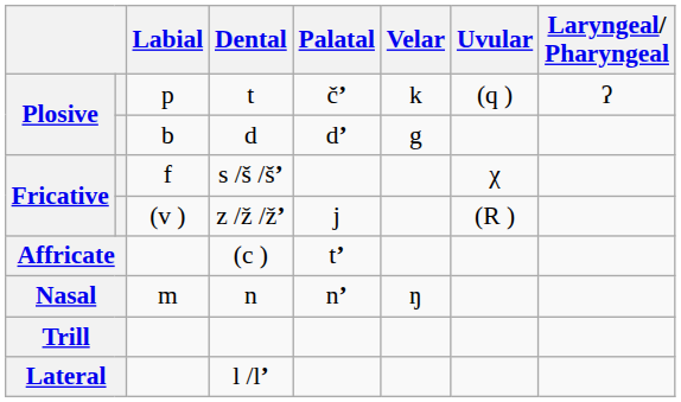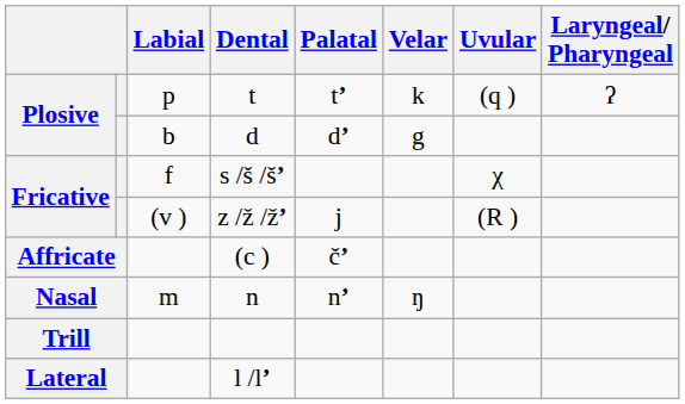 <table class="wikitable" style="text-align:center;">
 <tr>
 <th colspan="2"></th>
 <th><a href='#'>Labial</a></th>
 <th><a href='#'>Dental</a></th>
 <th><a href='#'>Palatal</a></th>
 <th><a href='#'>Velar</a></th>
 <th><a href='#'>Uvular</a></th>
 <th><a href='#'>Laryngeal</a>/<br><a href='#'>Pharyngeal</a></th>
 </tr>
 <tr>
 <th rowspan="2"><a href='#'>Plosive</a></th>
 <th></th>
 <td>p </td>
 <td>t </td>
-<td>č<strong>ʼ</strong> </td>
+<td>t<strong>ʼ</strong> </td>
 <td>k </td>
 <td>(q )</td>
 <td>ʔ </td>
 </tr>
 <tr>
 <th></th>
 <td>b </td>
 <td>d </td>
 <td>d<strong>ʼ</strong> </td>
 <td>g </td>
 <td></td>
 <td></td>
 </tr>
 <tr>
 <th rowspan="2"><a href='#'>Fricative</a></th>
 <th></th>
 <td>f </td>
 <td>s /š /š<strong>ʼ</strong> </td>
 <td></td>
 <td></td>
 <td>χ </td>
 <td></td>
 </tr>
 <tr>
 <th></th>
 <td>(v )</td>
 <td>z /ž /ž<strong>ʼ</strong> </td>
 <td>j </td>
 <td></td>
 <td>(R )</td>
 <td></td>
 </tr>
 <tr>
 <th colspan="2"><a href='#'>Affricate</a></th>
 <td></td>
 <td>(c )</td>
-<td>t<strong>ʼ</strong> </td>
+<td>č<strong>ʼ</strong> </td>
 <td></td>
 <td></td>
 <td></td>
 </tr>
 <tr>
 <th colspan="2"><a href='#'>Nasal</a></th>
 <td>m </td>
 <td>n </td>
 <td>n<strong>ʼ</strong> </td>
 <td>ŋ </td>
 <td> </td>
 <td> </td>
 </tr>
 <tr>
 <th colspan="2"><a href='#'>Trill</a></th>
 <td></td>
 <td></td>
 <td></td>
 <td></td>
 <td></td>
 <td></td>
 </tr>
 <tr>
 <th colspan="2"><a href='#'>Lateral</a></th>
 <td></td>
 <td>l /l<strong>ʼ</strong> </td>
 <td></td>
 <td></td>
 <td></td>
 <td></td>
 </tr>
 </table>
